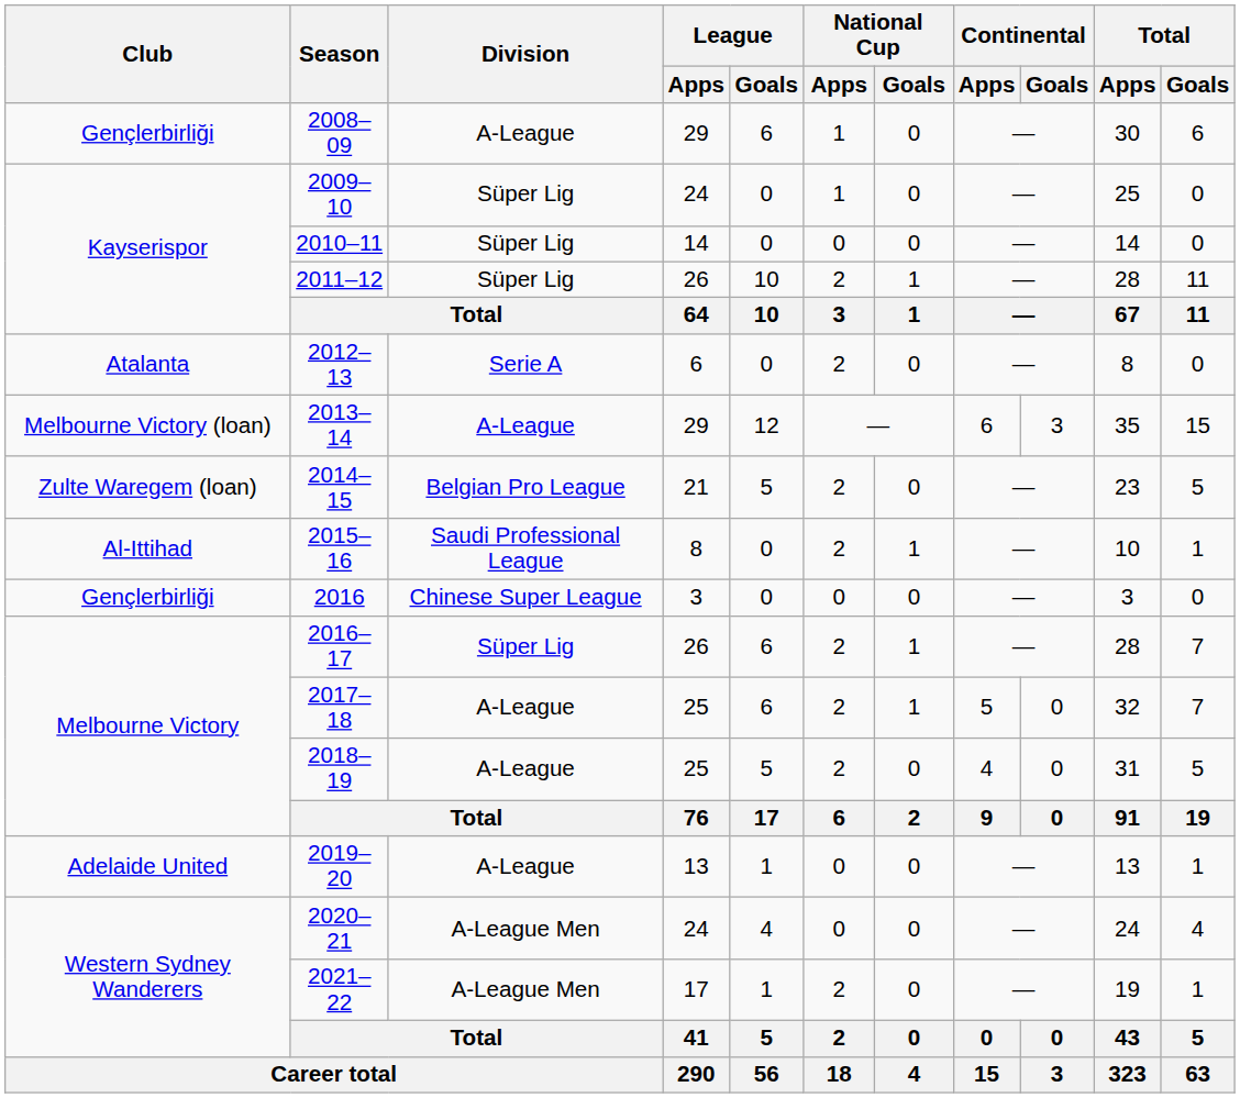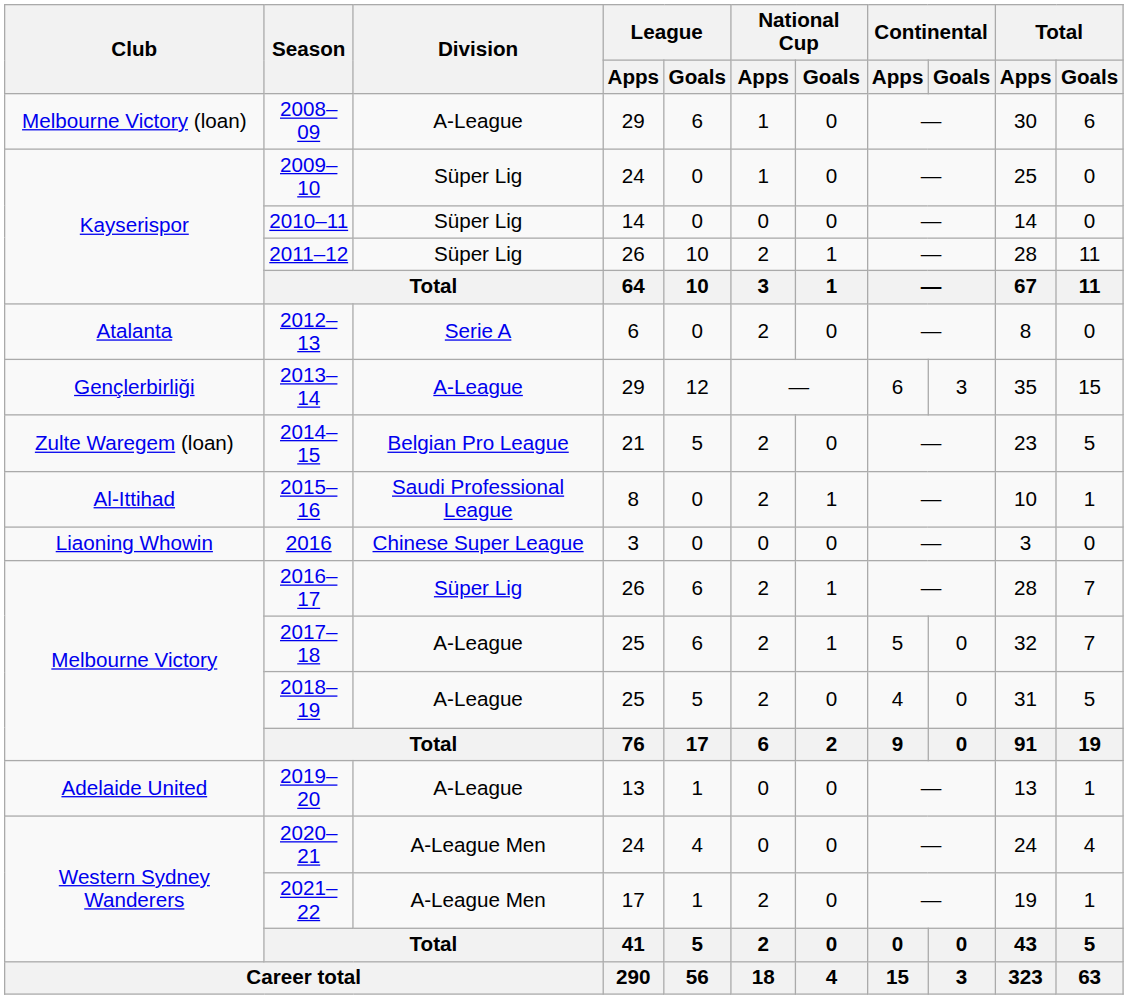 <table class="wikitable" style="text-align:center;">
 <tr>
 <th rowspan="2">Club</th>
 <th rowspan="2">Season</th>
 <th rowspan="2">Division</th>
 <th colspan="2">League</th>
 <th colspan="2">National Cup</th>
 <th colspan="2">Continental</th>
 <th colspan="2">Total</th>
 </tr>
 <tr>
 <th>Apps</th>
 <th>Goals</th>
 <th>Apps</th>
 <th>Goals</th>
 <th>Apps</th>
 <th>Goals</th>
 <th>Apps</th>
 <th>Goals</th>
 </tr>
 <tr>
-<td rowspan="1"><a href='#'>Gençlerbirliği</a></td>
+<td rowspan="1"><a href='#'>Melbourne Victory</a> (loan)</td>
 <td><a href='#'>2008–09</a></td>
 <td>A-League</td>
 <td>29</td>
 <td>6</td>
 <td>1</td>
 <td>0</td>
 <td colspan="2">—</td>
 <td>30</td>
 <td>6</td>
 </tr>
 <tr>
 <td rowspan="4"><a href='#'>Kayserispor</a></td>
 <td><a href='#'>2009–10</a></td>
 <td>Süper Lig</td>
 <td>24</td>
 <td>0</td>
 <td>1</td>
 <td>0</td>
 <td colspan="2">—</td>
 <td>25</td>
 <td>0</td>
 </tr>
 <tr>
 <td><a href='#'>2010–11</a></td>
 <td>Süper Lig</td>
 <td>14</td>
 <td>0</td>
 <td>0</td>
 <td>0</td>
 <td colspan="2">—</td>
 <td>14</td>
 <td>0</td>
 </tr>
 <tr>
 <td><a href='#'>2011–12</a></td>
 <td>Süper Lig</td>
 <td>26</td>
 <td>10</td>
 <td>2</td>
 <td>1</td>
 <td colspan="2">—</td>
 <td>28</td>
 <td>11</td>
 </tr>
 <tr>
 <th colspan="2">Total</th>
 <th>64</th>
 <th>10</th>
 <th>3</th>
 <th>1</th>
 <th colspan="2">—</th>
 <th>67</th>
 <th>11</th>
 </tr>
 <tr>
 <td rowspan="1"><a href='#'>Atalanta</a></td>
 <td><a href='#'>2012–13</a></td>
 <td><a href='#'>Serie A</a></td>
 <td>6</td>
 <td>0</td>
 <td>2</td>
 <td>0</td>
 <td colspan="2">—</td>
 <td>8</td>
 <td>0</td>
 </tr>
 <tr>
-<td rowspan="1"><a href='#'>Melbourne Victory</a> (loan)</td>
+<td rowspan="1"><a href='#'>Gençlerbirliği</a></td>
 <td><a href='#'>2013–14</a></td>
 <td><a href='#'>A-League</a></td>
 <td>29</td>
 <td>12</td>
 <td colspan="2">—</td>
 <td>6</td>
 <td>3</td>
 <td>35</td>
 <td>15</td>
 </tr>
 <tr>
 <td rowspan="1"><a href='#'>Zulte Waregem</a> (loan)</td>
 <td><a href='#'>2014–15</a></td>
 <td><a href='#'>Belgian Pro League</a></td>
 <td>21</td>
 <td>5</td>
 <td>2</td>
 <td>0</td>
 <td colspan="2">—</td>
 <td>23</td>
 <td>5</td>
 </tr>
 <tr>
 <td><a href='#'>Al-Ittihad</a></td>
 <td><a href='#'>2015–16</a></td>
 <td><a href='#'>Saudi Professional League</a></td>
 <td>8</td>
 <td>0</td>
 <td>2</td>
 <td>1</td>
 <td colspan="2">—</td>
 <td>10</td>
 <td>1</td>
 </tr>
 <tr>
-<td rowspan="1"><a href='#'>Gençlerbirliği</a></td>
+<td><a href='#'>Liaoning Whowin</a></td>
 <td><a href='#'>2016</a></td>
 <td><a href='#'>Chinese Super League</a></td>
 <td>3</td>
 <td>0</td>
 <td>0</td>
 <td>0</td>
 <td colspan="2">—</td>
 <td>3</td>
 <td>0</td>
 </tr>
 <tr>
 <td rowspan="4"><a href='#'>Melbourne Victory</a></td>
 <td><a href='#'>2016–17</a></td>
 <td><a href='#'>Süper Lig</a></td>
 <td>26</td>
 <td>6</td>
 <td>2</td>
 <td>1</td>
 <td colspan="2">—</td>
 <td>28</td>
 <td>7</td>
 </tr>
 <tr>
 <td><a href='#'>2017–18</a></td>
 <td>A-League</td>
 <td>25</td>
 <td>6</td>
 <td>2</td>
 <td>1</td>
 <td>5</td>
 <td>0</td>
 <td>32</td>
 <td>7</td>
 </tr>
 <tr>
 <td><a href='#'>2018–19</a></td>
 <td>A-League</td>
 <td>25</td>
 <td>5</td>
 <td>2</td>
 <td>0</td>
 <td>4</td>
 <td>0</td>
 <td>31</td>
 <td>5</td>
 </tr>
 <tr>
 <th colspan="2">Total</th>
 <th>76</th>
 <th>17</th>
 <th>6</th>
 <th>2</th>
 <th>9</th>
 <th>0</th>
 <th>91</th>
 <th>19</th>
 </tr>
 <tr>
 <td><a href='#'>Adelaide United</a></td>
 <td><a href='#'>2019–20</a></td>
 <td>A-League</td>
 <td>13</td>
 <td>1</td>
 <td>0</td>
 <td>0</td>
 <td colspan="2">—</td>
 <td>13</td>
 <td>1</td>
 </tr>
 <tr>
 <td rowspan=3><a href='#'>Western Sydney Wanderers</a></td>
 <td><a href='#'>2020–21</a></td>
 <td>A-League Men</td>
 <td>24</td>
 <td>4</td>
 <td>0</td>
 <td>0</td>
 <td colspan="2">—</td>
 <td>24</td>
 <td>4</td>
 </tr>
 <tr>
 <td><a href='#'>2021–22</a></td>
 <td>A-League Men</td>
 <td>17</td>
 <td>1</td>
 <td>2</td>
 <td>0</td>
 <td colspan="2">—</td>
 <td>19</td>
 <td>1</td>
 </tr>
 <tr>
 <th colspan=2>Total</th>
 <th>41</th>
 <th>5</th>
 <th>2</th>
 <th>0</th>
 <th>0</th>
 <th>0</th>
 <th>43</th>
 <th>5</th>
 </tr>
 <tr>
 <th colspan="3">Career total</th>
 <th>290</th>
 <th>56</th>
 <th>18</th>
 <th>4</th>
 <th>15</th>
 <th>3</th>
 <th>323</th>
 <th>63</th>
 </tr>
 </table>
